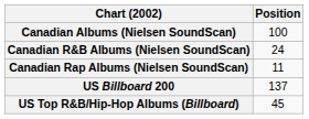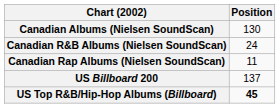 <table class="wikitable plainrowheaders sortable">
 <tr>
 <th>Chart (2002)</th>
 <th>Position</th>
 </tr>
 <tr>
 <th Scope="row">Canadian Albums (Nielsen SoundScan)</th>
-<td style="text-align:center;">100</td>
+<td style="text-align:center;">130</td>
 </tr>
 <tr>
 <th scope="row">Canadian R&B Albums (Nielsen SoundScan)</th>
 <td style="text-align:center;">24</td>
 </tr>
 <tr>
 <th scope="row">Canadian Rap Albums (Nielsen SoundScan)</th>
 <td style="text-align:center;">11</td>
 </tr>
 <tr>
 <th Scope="row">US <em>Billboard</em> 200</th>
 <td style="text-align:center;">137</td>
 </tr>
 <tr>
 <th Scope="row">US Top R&B/Hip-Hop Albums (<em>Billboard</em>)</th>
-<td style="text-align:center;">45</td>
+<td style="text-align:center;"><strong>45</strong></td>
 </tr>
 </table>
